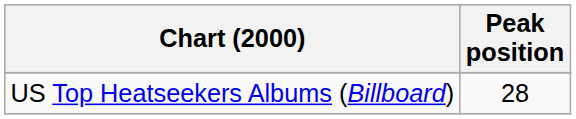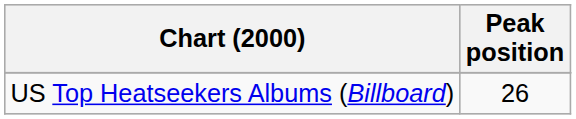 <table class="wikitable sortable">
 <tr>
 <th>Chart (2000)</th>
 <th>Peak<br>position</th>
 </tr>
 <tr>
 </tr>
 <tr>
 <td>US <a href='#'>Top Heatseekers Albums</a> (<em><a href='#'>Billboard</a></em>)</td>
-<td align="center">28</td>
+<td align="center">26</td>
 </tr>
 </table>
